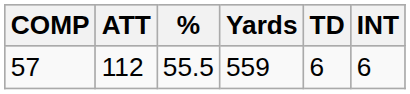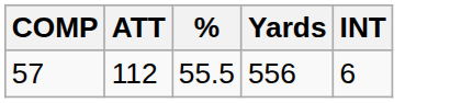 <table class="wikitable">
 <tr>
 <th>COMP</th>
 <th>ATT</th>
 <th>%</th>
 <th>Yards</th>
-<th>TD</th>
 <th>INT</th>
 </tr>
 <tr>
 <td>57</td>
 <td>112</td>
 <td>55.5</td>
-<td>559</td>
-<td>6</td>
+<td>556</td>
 <td>6</td>
 </tr>
 </table>
